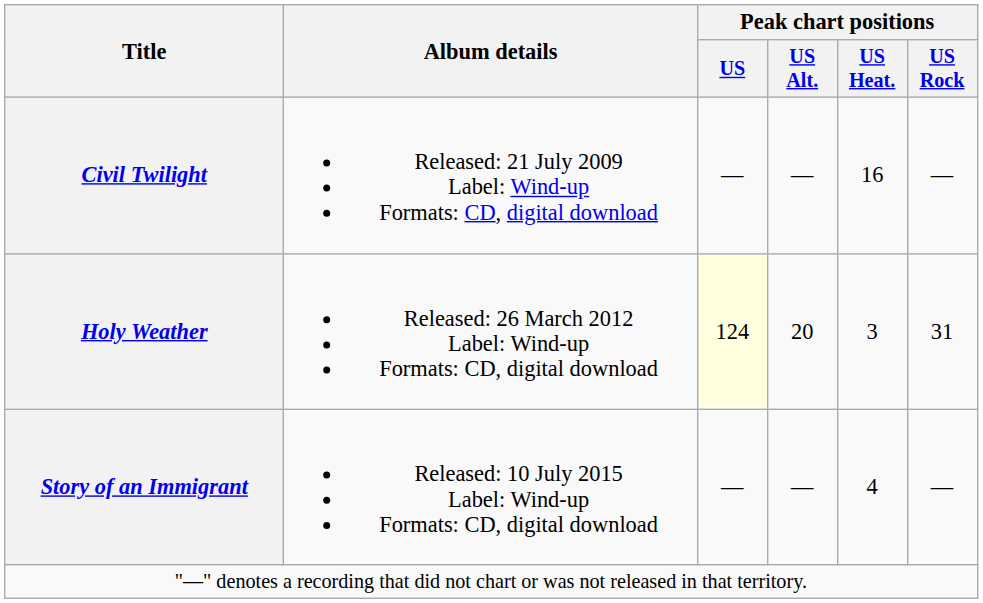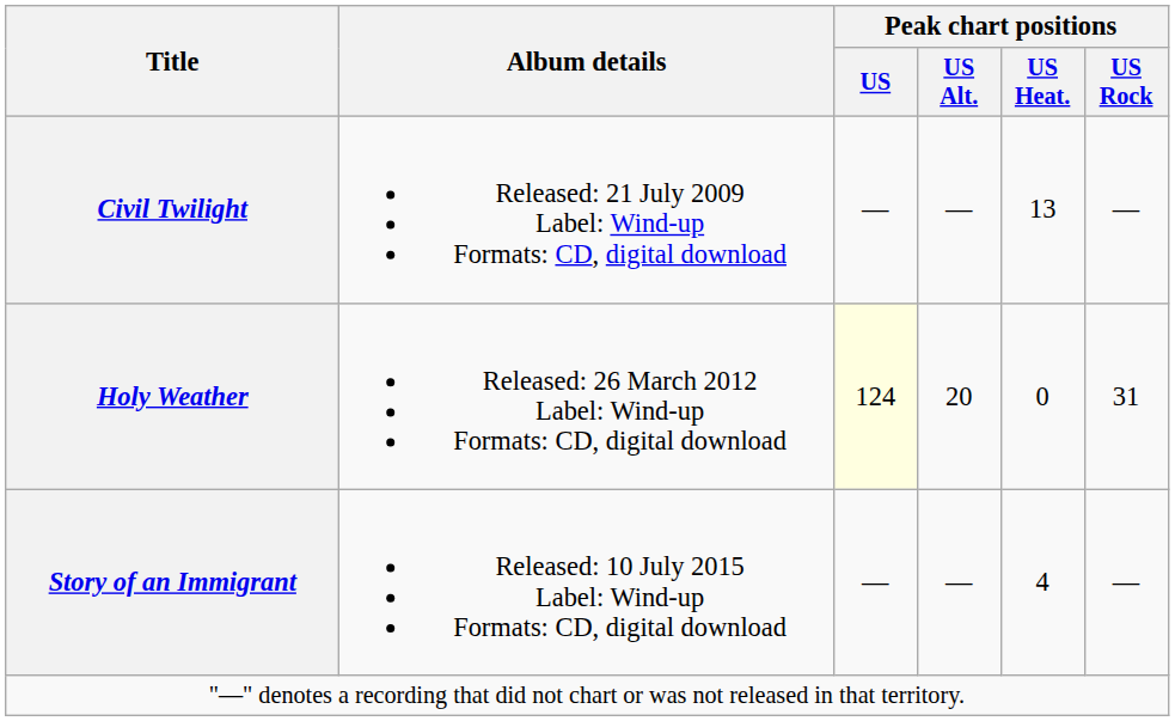 <table class="wikitable plainrowheaders" style="text-align:center;">
 <tr>
 <th scope="col" rowspan="2" style="width:12em;">Title</th>
 <th scope="col" rowspan="2" style="width:18em;">Album details</th>
 <th scope="col" colspan="4">Peak chart positions</th>
 </tr>
 <tr>
 <th scope="col" style="width:3em;font-size:90%;"><a href='#'>US</a><br></th>
 <th scope="col" style="width:3em;font-size:90%;"><a href='#'>US<br>Alt.</a><br></th>
 <th scope="col" style="width:3em;font-size:90%;"><a href='#'>US<br>Heat.</a><br></th>
 <th scope="col" style="width:3em;font-size:90%;"><a href='#'>US<br>Rock</a><br></th>
 </tr>
 <tr>
 <th scope="row"><em><a href='#'>Civil Twilight</a></em></th>
 <td><br><ul><li>Released: 21 July 2009</li><li>Label: <a href='#'>Wind-up</a></li><li>Formats: <a href='#'>CD</a>, <a href='#'>digital download</a></li></ul></td>
 <td>—</td>
 <td>—</td>
-<td>16</td>
+<td>13</td>
 <td>—</td>
 </tr>
 <tr>
 <th scope="row"><em><a href='#'>Holy Weather</a></em></th>
 <td><br><ul><li>Released: 26 March 2012</li><li>Label: Wind-up</li><li>Formats: CD, digital download</li></ul></td>
 <td style="background: lightyellow;">124</td>
 <td>20</td>
-<td>3</td>
+<td>0</td>
 <td>31</td>
 </tr>
 <tr>
 <th scope="row"><em><a href='#'>Story of an Immigrant</a></em></th>
 <td><br><ul><li>Released: 10 July 2015</li><li>Label: Wind-up</li><li>Formats: CD, digital download</li></ul></td>
 <td>—</td>
 <td>—</td>
 <td>4</td>
 <td>—</td>
 </tr>
 <tr>
 <td colspan="7" style="font-size:90%">"—" denotes a recording that did not chart or was not released in that territory.</td>
 </tr>
 </table>
